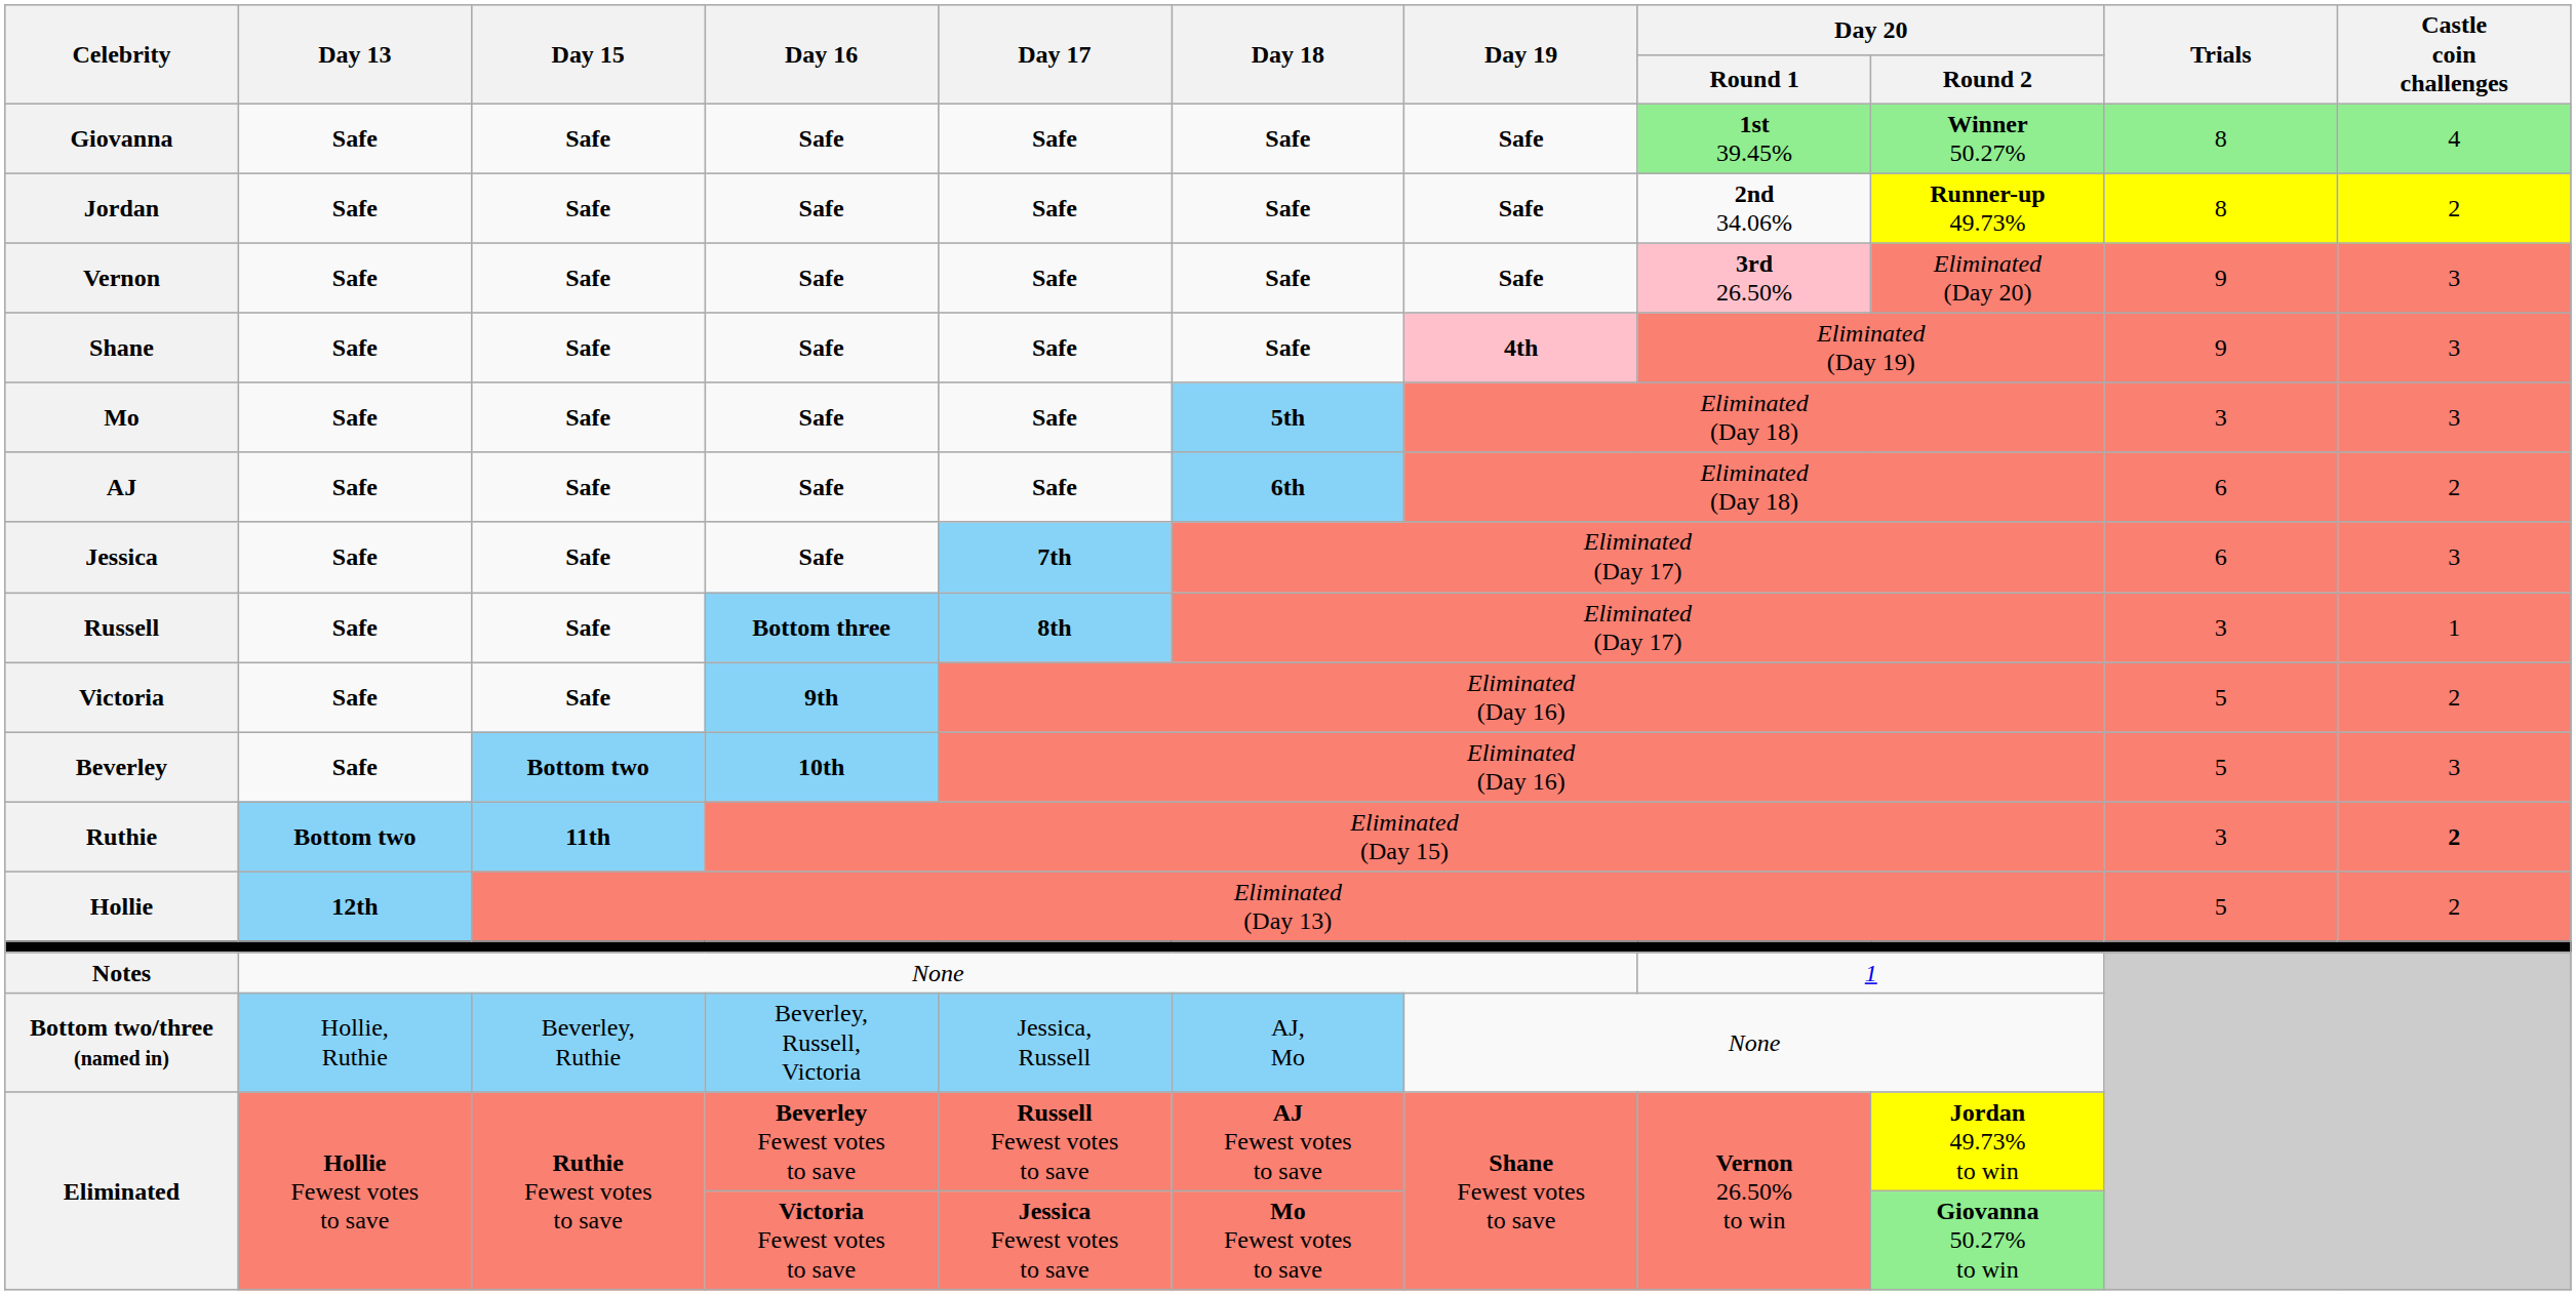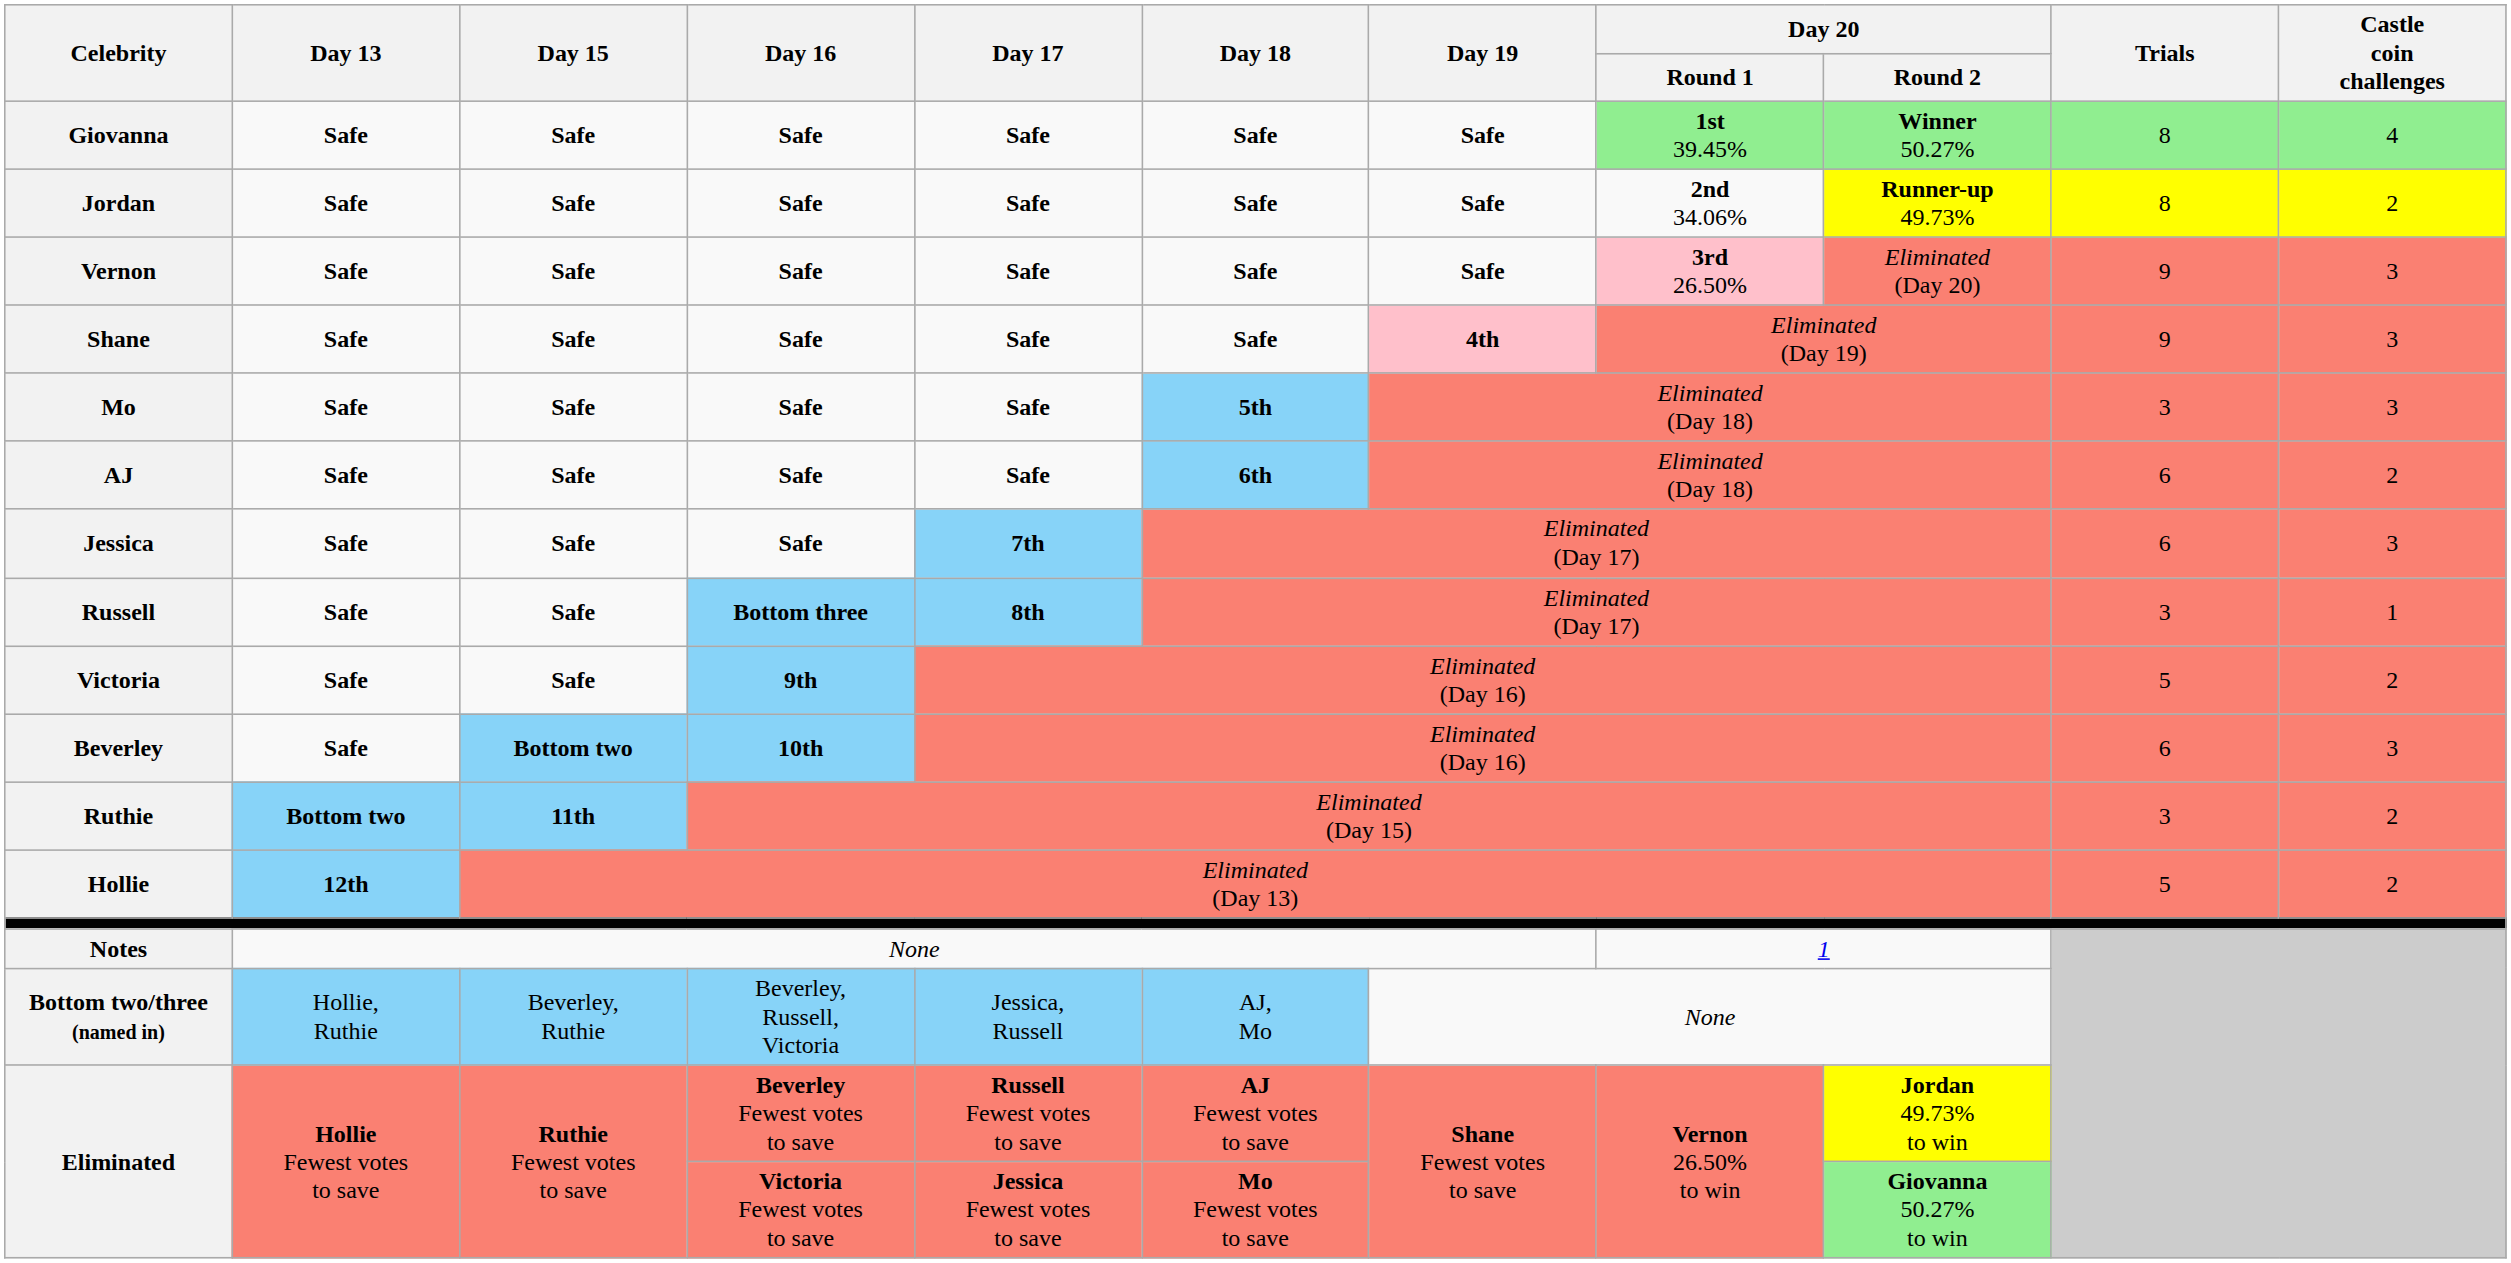 <table class="wikitable" style="text-align:center; font-size:95%; width:100%;">
 <tr>
 <th style="width:7%" rowspan=2>Celebrity</th>
 <th style="width:7%" rowspan=2>Day 13</th>
 <th style="width:7%" rowspan=2>Day 15</th>
 <th style="width:7%" rowspan=2>Day 16</th>
 <th style="width:7%" rowspan=2>Day 17</th>
 <th style="width:7%" rowspan=2>Day 18</th>
 <th style="width:7%" rowspan=2>Day 19</th>
 <th style="width:7%" colspan=2>Day 20</th>
 <th style="width:7%" rowspan=2>Trials</th>
 <th style="width:7%" rowspan="2">Castle<br>coin<br>challenges</th>
 </tr>
 <tr>
 <th style="width:7%">Round 1</th>
 <th style="width:7%">Round 2</th>
 </tr>
 <tr>
 <th>Giovanna</th>
 <td><strong>Safe</strong></td>
 <td><strong>Safe</strong></td>
 <td><strong>Safe</strong></td>
 <td><strong>Safe</strong></td>
 <td><strong>Safe</strong></td>
 <td><strong>Safe</strong></td>
 <td bgcolor=lightgreen><strong>1st</strong><br>39.45%</td>
 <td bgcolor=lightgreen><strong>Winner</strong><br>50.27%</td>
 <td bgcolor=lightgreen>8</td>
 <td bgcolor=lightgreen>4</td>
 </tr>
 <tr>
 <th>Jordan</th>
 <td><strong>Safe</strong></td>
 <td><strong>Safe</strong></td>
 <td><strong>Safe</strong></td>
 <td><strong>Safe</strong></td>
 <td><strong>Safe</strong></td>
 <td><strong>Safe</strong></td>
 <td><strong>2nd</strong><br>34.06%</td>
 <td bgcolor=yellow><strong>Runner-up</strong><br>49.73%</td>
 <td bgcolor=yellow>8</td>
 <td bgcolor=yellow>2</td>
 </tr>
 <tr>
 <th>Vernon</th>
 <td><strong>Safe</strong></td>
 <td><strong>Safe</strong></td>
 <td><strong>Safe</strong></td>
 <td><strong>Safe</strong></td>
 <td><strong>Safe</strong></td>
 <td><strong>Safe</strong></td>
 <td style="background:pink"><strong>3rd</strong><br>26.50%</td>
 <td style="background:salmon"><em>Eliminated</em><br>(Day 20)</td>
 <td style="background:salmon">9</td>
 <td style="background:salmon">3</td>
 </tr>
 <tr>
 <th>Shane</th>
 <td><strong>Safe</strong></td>
 <td><strong>Safe</strong></td>
 <td><strong>Safe</strong></td>
 <td><strong>Safe</strong></td>
 <td><strong>Safe</strong></td>
 <td style="background:pink"><strong>4th</strong></td>
 <td style="background:salmon" colspan=2><em>Eliminated</em><br>(Day 19)</td>
 <td style="background:salmon">9</td>
 <td style="background:salmon">3</td>
 </tr>
 <tr>
 <th>Mo</th>
 <td><strong>Safe</strong></td>
 <td><strong>Safe</strong></td>
 <td><strong>Safe</strong></td>
 <td><strong>Safe</strong></td>
 <td style="background:#87D3F8"><strong>5th</strong></td>
 <td style="background:salmon" colspan=3><em>Eliminated</em><br>(Day 18)</td>
 <td style="background:salmon">3</td>
 <td style="background:salmon">3</td>
 </tr>
 <tr>
 <th>AJ</th>
 <td><strong>Safe</strong></td>
 <td><strong>Safe</strong></td>
 <td><strong>Safe</strong></td>
 <td><strong>Safe</strong></td>
 <td style="background:#87D3F8"><strong>6th</strong></td>
 <td style="background:salmon" colspan=3><em>Eliminated</em><br>(Day 18)</td>
 <td style="background:salmon">6</td>
 <td style="background:salmon">2</td>
 </tr>
 <tr>
 <th>Jessica</th>
 <td><strong>Safe</strong></td>
 <td><strong>Safe</strong></td>
 <td><strong>Safe</strong></td>
 <td style="background:#87D3F8"><strong>7th</strong></td>
 <td style="background:salmon" colspan=4><em>Eliminated</em><br>(Day 17)</td>
 <td style="background:salmon">6</td>
 <td style="background:salmon">3</td>
 </tr>
 <tr>
 <th>Russell</th>
 <td><strong>Safe</strong></td>
 <td><strong>Safe</strong></td>
 <td style="background:#87D3F8"><strong>Bottom three</strong></td>
 <td style="background:#87D3F8"><strong>8th</strong></td>
 <td style="background:salmon" colspan=4><em>Eliminated</em><br>(Day 17)</td>
 <td style="background:salmon">3</td>
 <td style="background:salmon">1</td>
 </tr>
 <tr>
 <th>Victoria</th>
 <td><strong>Safe</strong></td>
 <td><strong>Safe</strong></td>
 <td style="background:#87D3F8"><strong>9th</strong></td>
 <td style="background:salmon" colspan=5><em>Eliminated</em><br>(Day 16)</td>
 <td style="background:salmon">5</td>
 <td style="background:salmon">2</td>
 </tr>
 <tr>
 <th>Beverley</th>
 <td><strong>Safe</strong></td>
 <td style="background:#87D3F8"><strong>Bottom two</strong></td>
 <td style="background:#87D3F8"><strong>10th</strong></td>
 <td style="background:salmon" colspan=5><em>Eliminated</em><br>(Day 16)</td>
-<td style="background:salmon">5</td>
+<td style="background:salmon">6</td>
 <td style="background:salmon">3</td>
 </tr>
 <tr>
 <th>Ruthie</th>
 <td style="background:#87D3F8"><strong>Bottom two</strong></td>
 <td style="background:#87D3F8"><strong>11th</strong></td>
 <td style="background:salmon" colspan=6><em>Eliminated</em><br>(Day 15)</td>
 <td style="background:salmon">3</td>
-<td style="background:salmon"><strong>2</strong></td>
+<td style="background:salmon">2</td>
 </tr>
 <tr>
 <th>Hollie</th>
 <td style="background:#87D3F8"><strong>12th</strong></td>
 <td style="background:salmon" colspan=7><em>Eliminated</em><br>(Day 13)</td>
 <td style="background:salmon">5</td>
 <td style="background:salmon">2</td>
 </tr>
 <tr>
 <td style="background:#000;" colspan="11"></td>
 </tr>
 <tr>
 <th>Notes</th>
 <td colspan=6><em>None</em></td>
 <td colspan=2><cite><a href='#'>1</a></cite></td>
 <td colspan="2" rowspan="4" style="background:#ccc"></td>
 </tr>
 <tr>
 <th>Bottom two/three<br><small>(named in)</small></th>
 <td style="background:#87D3F8">Hollie,<br>Ruthie</td>
 <td style="background:#87D3F8">Beverley,<br>Ruthie</td>
 <td style="background:#87D3F8">Beverley,<br>Russell,<br>Victoria</td>
 <td style="background:#87D3F8">Jessica,<br>Russell</td>
 <td style="background:#87D3F8">AJ,<br>Mo</td>
 <td colspan=3><em>None</em></td>
 </tr>
 <tr>
 <th rowspan=2>Eliminated</th>
 <td style="background:salmon" rowspan=2><strong>Hollie</strong><br>Fewest votes<br>to save</td>
 <td style="background:salmon" rowspan=2><strong>Ruthie</strong><br>Fewest votes<br>to save</td>
 <td style="background:salmon"><strong>Beverley</strong><br>Fewest votes<br>to save</td>
 <td style="background:salmon"><strong>Russell</strong><br>Fewest votes<br>to save</td>
 <td style="background:salmon"><strong>AJ</strong><br>Fewest votes<br>to save</td>
 <td style="background:salmon" rowspan=2><strong>Shane</strong><br>Fewest votes<br>to save</td>
 <td style="background:salmon" rowspan=2><strong>Vernon</strong><br>26.50%<br>to win</td>
 <td style="background:yellow"><strong>Jordan</strong><br>49.73%<br>to win</td>
 </tr>
 <tr>
 <td style="background:salmon"><strong>Victoria</strong><br>Fewest votes<br>to save</td>
 <td style="background:salmon"><strong>Jessica</strong><br>Fewest votes<br>to save</td>
 <td style="background:salmon"><strong>Mo</strong><br>Fewest votes<br>to save</td>
 <td style="background:lightgreen"><strong>Giovanna</strong><br>50.27%<br>to win</td>
 </tr>
 </table>
